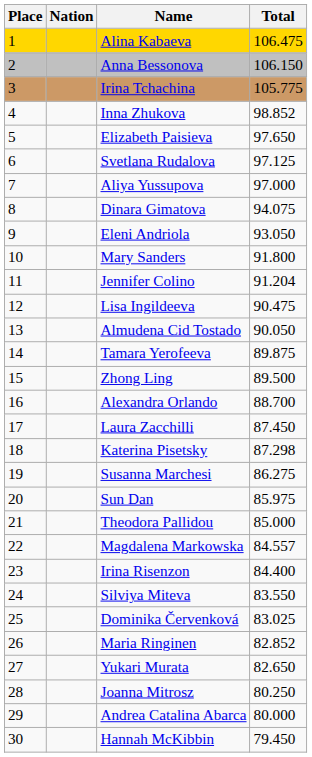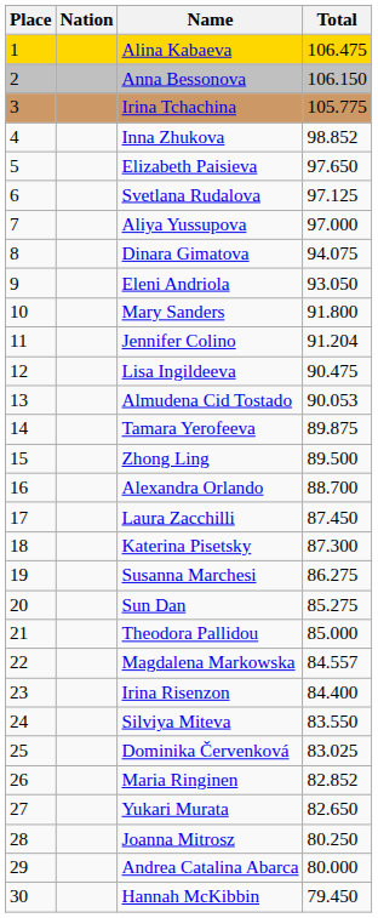 <table class="wikitable">
 <tr>
 <th>Place</th>
 <th>Nation</th>
 <th>Name</th>
 <th>Total</th>
 </tr>
 <tr bgcolor=gold>
 <td>1</td>
 <td></td>
 <td><a href='#'>Alina Kabaeva</a></td>
 <td>106.475</td>
 </tr>
 <tr bgcolor=silver>
 <td>2</td>
 <td></td>
 <td><a href='#'>Anna Bessonova</a></td>
 <td>106.150</td>
 </tr>
 <tr bgcolor=cc9966>
 <td>3</td>
 <td></td>
 <td><a href='#'>Irina Tchachina</a></td>
 <td>105.775</td>
 </tr>
 <tr>
 <td>4</td>
 <td></td>
 <td><a href='#'>Inna Zhukova</a></td>
 <td>98.852</td>
 </tr>
 <tr>
 <td>5</td>
 <td></td>
 <td><a href='#'>Elizabeth Paisieva</a></td>
 <td>97.650</td>
 </tr>
 <tr>
 <td>6</td>
 <td></td>
 <td><a href='#'>Svetlana Rudalova</a></td>
 <td>97.125</td>
 </tr>
 <tr>
 <td>7</td>
 <td></td>
 <td><a href='#'>Aliya Yussupova</a></td>
 <td>97.000</td>
 </tr>
 <tr>
 <td>8</td>
 <td></td>
 <td><a href='#'>Dinara Gimatova</a></td>
 <td>94.075</td>
 </tr>
 <tr>
 <td>9</td>
 <td></td>
 <td><a href='#'>Eleni Andriola</a></td>
 <td>93.050</td>
 </tr>
 <tr>
 <td>10</td>
 <td></td>
 <td><a href='#'>Mary Sanders</a></td>
 <td>91.800</td>
 </tr>
 <tr>
 <td>11</td>
 <td></td>
 <td><a href='#'>Jennifer Colino</a></td>
 <td>91.204</td>
 </tr>
 <tr>
 <td>12</td>
 <td></td>
 <td><a href='#'>Lisa Ingildeeva</a></td>
 <td>90.475</td>
 </tr>
 <tr>
 <td>13</td>
 <td></td>
 <td><a href='#'>Almudena Cid Tostado</a></td>
-<td>90.050</td>
+<td>90.053</td>
 </tr>
 <tr>
 <td>14</td>
 <td></td>
 <td><a href='#'>Tamara Yerofeeva</a></td>
 <td>89.875</td>
 </tr>
 <tr>
 <td>15</td>
 <td></td>
 <td><a href='#'>Zhong Ling</a></td>
 <td>89.500</td>
 </tr>
 <tr>
 <td>16</td>
 <td></td>
 <td><a href='#'>Alexandra Orlando</a></td>
 <td>88.700</td>
 </tr>
 <tr>
 <td>17</td>
 <td></td>
 <td><a href='#'>Laura Zacchilli</a></td>
 <td>87.450</td>
 </tr>
 <tr>
 <td>18</td>
 <td></td>
 <td><a href='#'>Katerina Pisetsky</a></td>
-<td>87.298</td>
+<td>87.300</td>
 </tr>
 <tr>
 <td>19</td>
 <td></td>
 <td><a href='#'>Susanna Marchesi</a></td>
 <td>86.275</td>
 </tr>
 <tr>
 <td>20</td>
 <td></td>
 <td><a href='#'>Sun Dan</a></td>
-<td>85.975</td>
+<td>85.275</td>
 </tr>
 <tr>
 <td>21</td>
 <td></td>
 <td><a href='#'>Theodora Pallidou</a></td>
 <td>85.000</td>
 </tr>
 <tr>
 <td>22</td>
 <td></td>
 <td><a href='#'>Magdalena Markowska</a></td>
 <td>84.557</td>
 </tr>
 <tr>
 <td>23</td>
 <td></td>
 <td><a href='#'>Irina Risenzon</a></td>
 <td>84.400</td>
 </tr>
 <tr>
 <td>24</td>
 <td></td>
 <td><a href='#'>Silviya Miteva</a></td>
 <td>83.550</td>
 </tr>
 <tr>
 <td>25</td>
 <td></td>
 <td><a href='#'>Dominika Červenková</a></td>
 <td>83.025</td>
 </tr>
 <tr>
 <td>26</td>
 <td></td>
 <td><a href='#'>Maria Ringinen</a></td>
 <td>82.852</td>
 </tr>
 <tr>
 <td>27</td>
 <td></td>
 <td><a href='#'>Yukari Murata</a></td>
 <td>82.650</td>
 </tr>
 <tr>
 <td>28</td>
 <td></td>
 <td><a href='#'>Joanna Mitrosz</a></td>
 <td>80.250</td>
 </tr>
 <tr>
 <td>29</td>
 <td></td>
 <td><a href='#'>Andrea Catalina Abarca</a></td>
 <td>80.000</td>
 </tr>
 <tr>
 <td>30</td>
 <td></td>
 <td><a href='#'>Hannah McKibbin</a></td>
 <td>79.450</td>
 </tr>
 </table>
